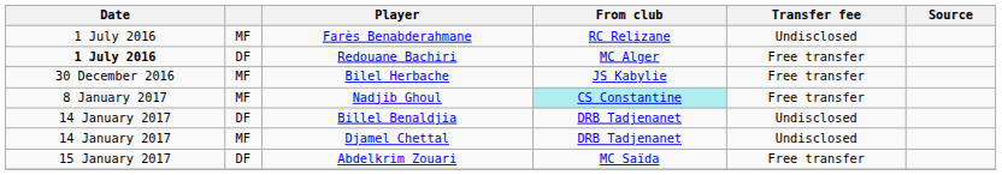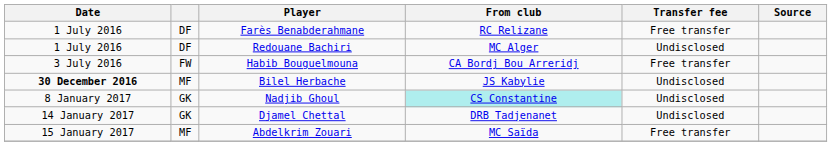 <table class="wikitable sortable" style="width:70%; text-align:center; font-size:85%; text-align:centre;">
 <tr>
 <th>Date</th>
 <th></th>
 <th>Player</th>
 <th>From club</th>
 <th>Transfer fee</th>
 <th>Source</th>
 </tr>
 <tr>
 <td>1 July 2016</td>
-<td>MF</td>
+<td>DF</td>
 <td> <a href='#'>Farès Benabderahmane</a></td>
 <td><a href='#'>RC Relizane</a></td>
+<td>Free transfer</td>
+<td></td>
+</tr>
+<tr>
+<td>1 July 2016</td>
+<td>DF</td>
+<td> <a href='#'>Redouane Bachiri</a></td>
+<td><a href='#'>MC Alger</a></td>
 <td>Undisclosed</td>
 <td></td>
 </tr>
 <tr>
-<td><strong>1 July 2016</strong></td>
-<td>DF</td>
-<td> <a href='#'>Redouane Bachiri</a></td>
-<td><a href='#'>MC Alger</a></td>
+<td>3 July 2016</td>
+<td>FW</td>
+<td> <a href='#'>Habib Bouguelmouna</a></td>
+<td><a href='#'>CA Bordj Bou Arreridj</a></td>
 <td>Free transfer</td>
 <td></td>
 </tr>
 <tr>
-<td>30 December 2016</td>
+<td><strong>30 December 2016</strong></td>
 <td>MF</td>
 <td> <a href='#'>Bilel Herbache</a></td>
 <td><a href='#'>JS Kabylie</a></td>
-<td>Free transfer</td>
+<td>Undisclosed</td>
 <td></td>
 </tr>
 <tr>
 <td>8 January 2017</td>
-<td>MF</td>
+<td>GK</td>
 <td> <a href='#'>Nadjib Ghoul</a></td>
 <td style="background: paleturquoise;"><a href='#'>CS Constantine</a></td>
-<td>Free transfer</td>
-<td></td>
-</tr>
-<tr>
-<td>14 January 2017</td>
-<td>DF</td>
-<td> <a href='#'>Billel Benaldjia</a></td>
-<td><a href='#'>DRB Tadjenanet</a></td>
 <td>Undisclosed</td>
 <td></td>
 </tr>
 <tr>
 <td>14 January 2017</td>
-<td>MF</td>
+<td>GK</td>
 <td> <a href='#'>Djamel Chettal</a></td>
 <td><a href='#'>DRB Tadjenanet</a></td>
 <td>Undisclosed</td>
 <td></td>
 </tr>
 <tr>
 <td>15 January 2017</td>
-<td>DF</td>
+<td>MF</td>
 <td> <a href='#'>Abdelkrim Zouari</a></td>
 <td><a href='#'>MC Saïda</a></td>
 <td>Free transfer</td>
 <td></td>
 </tr>
 <tr>
 </tr>
 </table>
